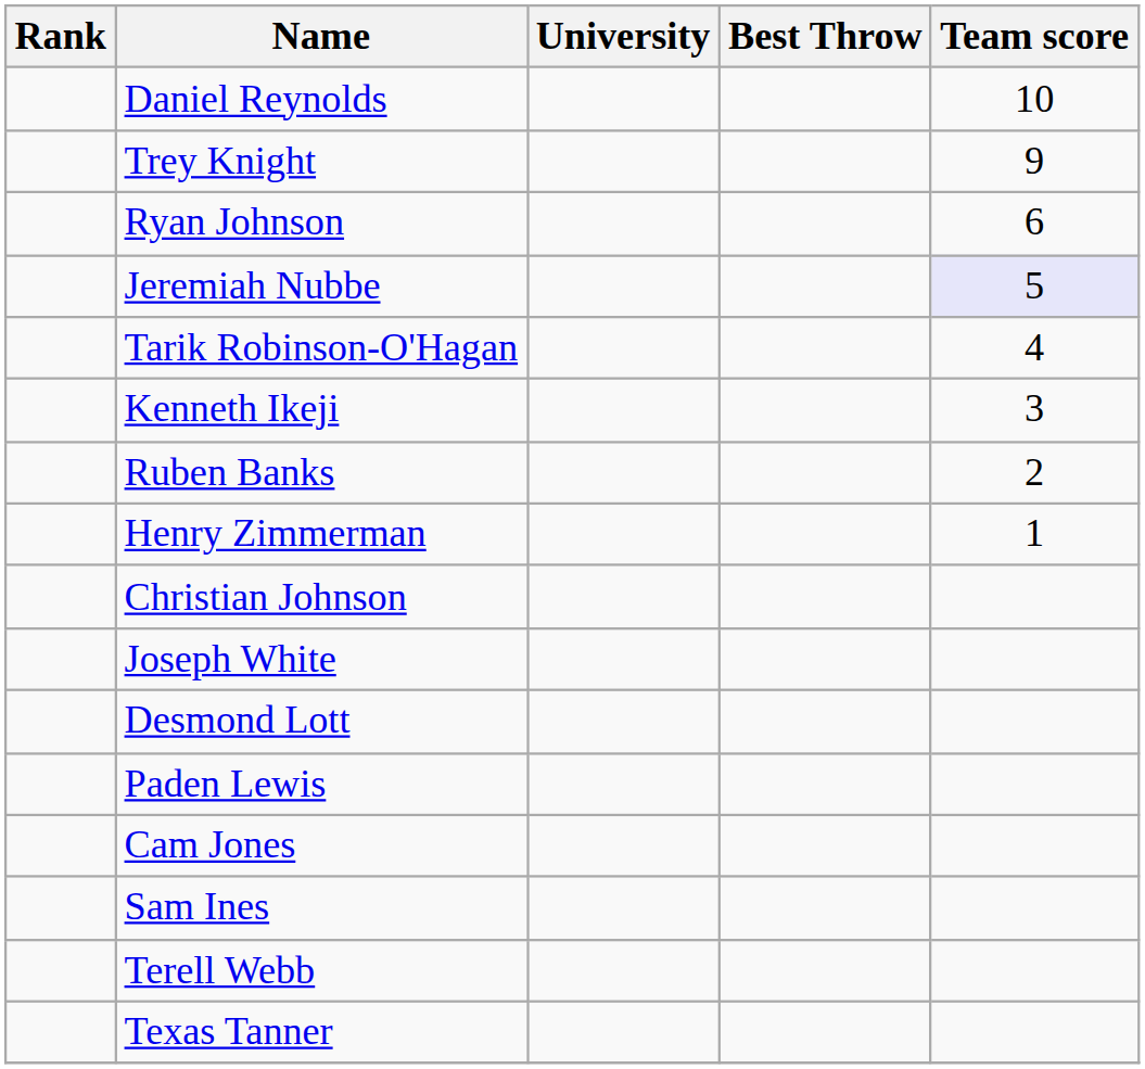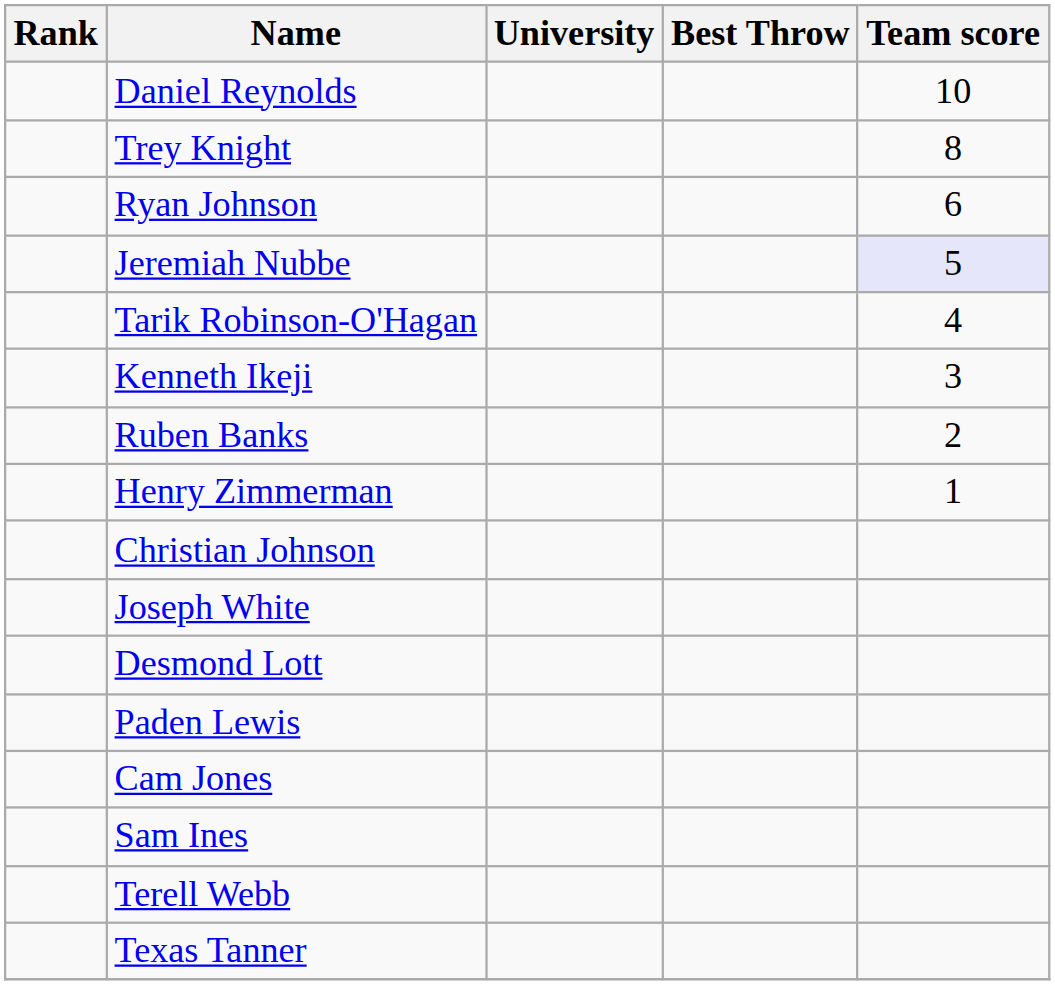 <table class="wikitable sortable" style="text-align:center">
 <tr>
 <th>Rank</th>
 <th>Name</th>
 <th>University</th>
 <th>Best Throw</th>
 <th>Team score</th>
 </tr>
 <tr>
 <td></td>
 <td align=left> <a href='#'>Daniel Reynolds</a></td>
 <td></td>
 <td><strong></strong></td>
 <td>10 </td>
 </tr>
 <tr>
 <td></td>
 <td align=left> <a href='#'>Trey Knight</a></td>
 <td></td>
 <td><strong></strong></td>
-<td>9</td>
+<td>8</td>
 </tr>
 <tr>
 <td></td>
 <td align=left> <a href='#'>Ryan Johnson</a></td>
 <td></td>
 <td><strong></strong></td>
 <td>6</td>
 </tr>
 <tr>
 <td></td>
 <td align=left> <a href='#'>Jeremiah Nubbe</a></td>
 <td></td>
 <td><strong></strong></td>
 <td style="background: lavender;">5</td>
 </tr>
 <tr>
 <td></td>
 <td align=left> <a href='#'>Tarik Robinson-O'Hagan</a></td>
 <td></td>
 <td><strong></strong></td>
 <td>4</td>
 </tr>
 <tr>
 <td></td>
 <td align=left> <a href='#'>Kenneth Ikeji</a></td>
 <td></td>
 <td><strong></strong></td>
 <td>3</td>
 </tr>
 <tr>
 <td></td>
 <td align=left> <a href='#'>Ruben Banks</a></td>
 <td></td>
 <td><strong></strong></td>
 <td>2</td>
 </tr>
 <tr>
 <td></td>
 <td align=left> <a href='#'>Henry Zimmerman</a></td>
 <td></td>
 <td><strong></strong></td>
 <td>1</td>
 </tr>
 <tr>
 <td></td>
 <td align=left> <a href='#'>Christian Johnson</a></td>
 <td></td>
 <td><strong></strong></td>
 <td></td>
 </tr>
 <tr>
 <td></td>
 <td align=left> <a href='#'> Joseph White</a></td>
 <td></td>
 <td><strong></strong></td>
 <td></td>
 </tr>
 <tr>
 <td></td>
 <td align=left> <a href='#'>Desmond Lott</a></td>
 <td></td>
 <td><strong></strong></td>
 <td></td>
 </tr>
 <tr>
 <td></td>
 <td align=left> <a href='#'>Paden Lewis</a></td>
 <td></td>
 <td><strong></strong></td>
 <td></td>
 </tr>
 <tr>
 <td></td>
 <td align=left> <a href='#'>Cam Jones</a></td>
 <td></td>
 <td><strong></strong></td>
 <td></td>
 </tr>
 <tr>
 <td></td>
 <td align=left> <a href='#'>Sam Ines</a></td>
 <td></td>
 <td><strong></strong></td>
 <td></td>
 </tr>
 <tr>
 <td></td>
 <td align=left> <a href='#'>Terell Webb</a></td>
 <td></td>
 <td><strong></strong></td>
 <td></td>
 </tr>
 <tr>
 <td></td>
 <td align=left> <a href='#'>Texas Tanner</a></td>
 <td></td>
 <td></td>
 <td></td>
 </tr>
 <tr>
 </tr>
 </table>
